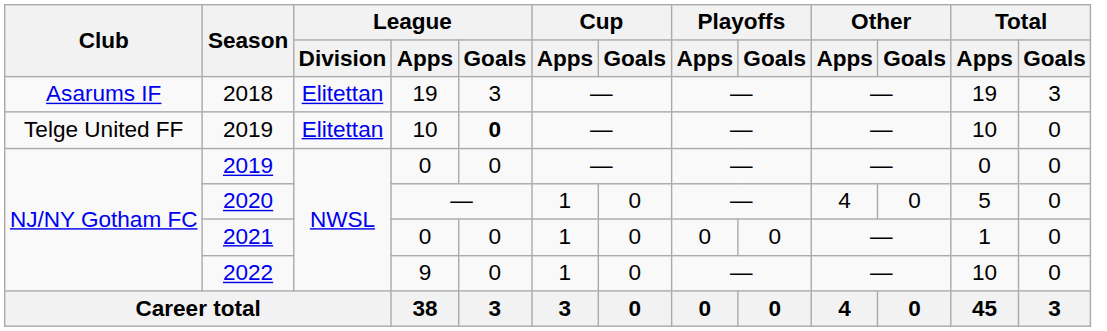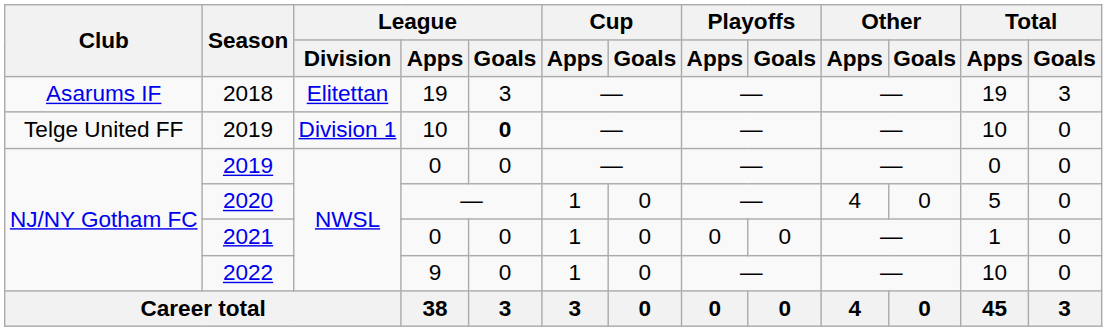 <table class="wikitable" style="text-align: center;">
 <tr>
 <th rowspan="2">Club</th>
 <th rowspan="2">Season</th>
 <th colspan="3">League</th>
 <th colspan="2">Cup</th>
 <th colspan="2">Playoffs</th>
 <th colspan="2">Other</th>
 <th colspan="2">Total</th>
 </tr>
 <tr>
 <th>Division</th>
 <th>Apps</th>
 <th>Goals</th>
 <th>Apps</th>
 <th>Goals</th>
 <th>Apps</th>
 <th>Goals</th>
 <th>Apps</th>
 <th>Goals</th>
 <th>Apps</th>
 <th>Goals</th>
 </tr>
 <tr>
 <td><a href='#'>Asarums IF</a></td>
 <td>2018</td>
 <td><a href='#'>Elitettan</a></td>
 <td>19</td>
 <td>3</td>
 <td colspan="2">—</td>
 <td colspan="2">—</td>
 <td colspan="2">—</td>
 <td>19</td>
 <td>3</td>
 </tr>
 <tr>
 <td>Telge United FF</td>
 <td>2019</td>
-<td><a href='#'>Elitettan</a></td>
+<td><a href='#'>Division 1</a></td>
 <td>10</td>
 <td><strong>0</strong></td>
 <td colspan="2">—</td>
 <td colspan="2">—</td>
 <td colspan="2">—</td>
 <td>10</td>
 <td>0</td>
 </tr>
 <tr>
 <td rowspan="4"><a href='#'>NJ/NY Gotham FC</a></td>
 <td><a href='#'>2019</a></td>
 <td rowspan="4"><a href='#'>NWSL</a></td>
 <td>0</td>
 <td>0</td>
 <td colspan="2">—</td>
 <td colspan="2">—</td>
 <td colspan="2">—</td>
 <td>0</td>
 <td>0</td>
 </tr>
 <tr>
 <td><a href='#'>2020</a></td>
 <td colspan="2">—</td>
 <td>1</td>
 <td>0</td>
 <td colspan="2">—</td>
 <td>4</td>
 <td>0</td>
 <td>5</td>
 <td>0</td>
 </tr>
 <tr>
 <td><a href='#'>2021</a></td>
 <td>0</td>
 <td>0</td>
 <td>1</td>
 <td>0</td>
 <td>0</td>
 <td>0</td>
 <td colspan="2">—</td>
 <td>1</td>
 <td>0</td>
 </tr>
 <tr>
 <td><a href='#'>2022</a></td>
 <td>9</td>
 <td>0</td>
 <td>1</td>
 <td>0</td>
 <td colspan="2">—</td>
 <td colspan="2">—</td>
 <td>10</td>
 <td>0</td>
 </tr>
 <tr>
 <th colspan="3">Career total</th>
 <th>38</th>
 <th>3</th>
 <th>3</th>
 <th>0</th>
 <th>0</th>
 <th>0</th>
 <th>4</th>
 <th>0</th>
 <th>45</th>
 <th>3</th>
 </tr>
 </table>
